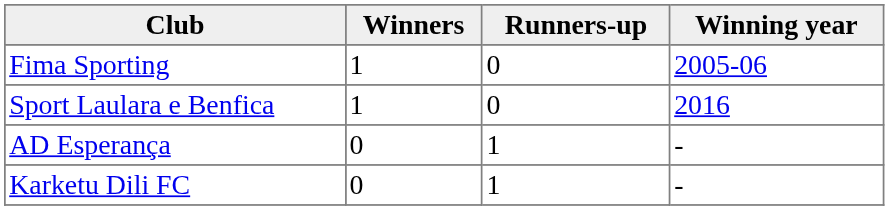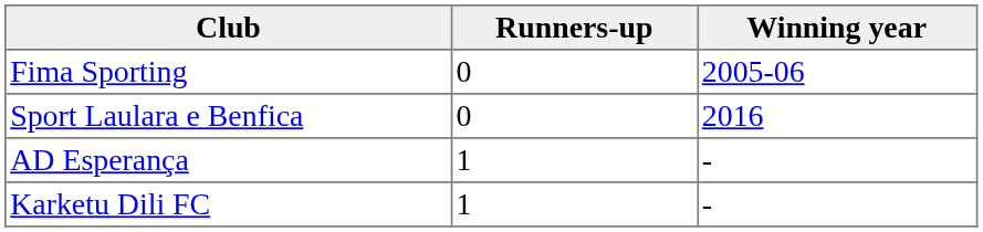 <table class="toccolours" border="1" cellpadding="2" style="border-collapse: collapse; text-align: left; width: 40%;">
 <tr style="background:#efefef; text-align: center">
 <th>Club</th>
-<th>Winners</th>
 <th>Runners-up</th>
 <th>Winning year</th>
 </tr>
 <tr>
 <td><a href='#'>Fima Sporting</a></td>
-<td>1</td>
 <td>0</td>
 <td><a href='#'>2005-06</a></td>
 </tr>
 <tr>
 <td><a href='#'>Sport Laulara e Benfica</a></td>
-<td>1</td>
 <td>0</td>
 <td><a href='#'>2016</a></td>
 </tr>
 <tr>
 <td><a href='#'>AD Esperança</a></td>
-<td>0</td>
 <td>1</td>
 <td>-</td>
 </tr>
 <tr>
 <td><a href='#'>Karketu Dili FC</a></td>
-<td>0</td>
 <td>1</td>
 <td>-</td>
 </tr>
 </table>
